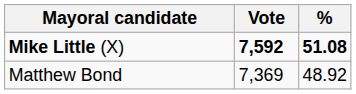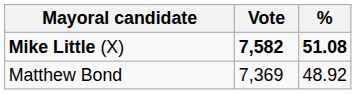 <table class="wikitable">
 <tr>
 <th width="200px">Mayoral candidate</th>
 <th width="50px">Vote</th>
 <th width="30px">%</th>
 </tr>
 <tr>
 <td><strong>Mike Little</strong> (X) </td>
-<td><strong>7,592</strong></td>
+<td><strong>7,582</strong></td>
 <td><strong>51.08</strong></td>
 </tr>
 <tr>
 <td>Matthew Bond</td>
 <td>7,369</td>
 <td>48.92</td>
 </tr>
 </table>
